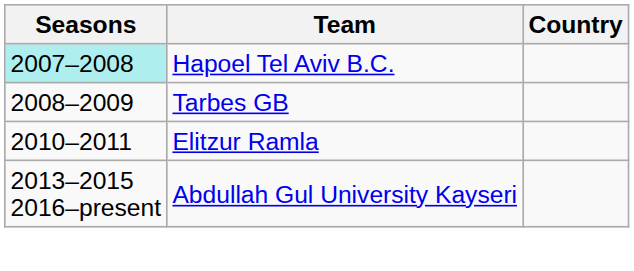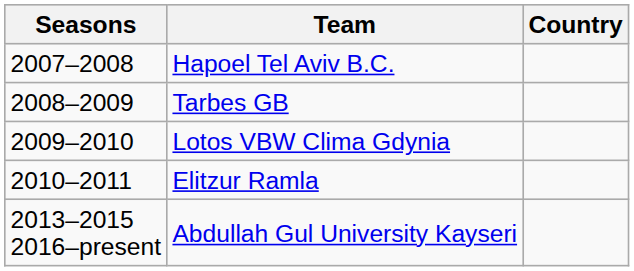 <table class="wikitable" style="font-size: 95%;">
 <tr>
 <th>Seasons</th>
 <th>Team</th>
 <th>Country</th>
 </tr>
 <tr>
-<td style="background: paleturquoise;">2007–2008</td>
+<td>2007–2008</td>
 <td><a href='#'>Hapoel Tel Aviv B.C.</a></td>
 <td></td>
 </tr>
 <tr>
 <td>2008–2009</td>
 <td><a href='#'>Tarbes GB</a></td>
+<td></td>
+</tr>
+<tr>
+<td>2009–2010</td>
+<td><a href='#'>Lotos VBW Clima Gdynia</a></td>
 <td></td>
 </tr>
 <tr>
 <td>2010–2011</td>
 <td><a href='#'>Elitzur Ramla</a></td>
 <td></td>
 </tr>
 <tr>
 <td>2013–2015<br>2016–present</td>
 <td><a href='#'>Abdullah Gul University Kayseri</a></td>
 <td></td>
 </tr>
 </table>
